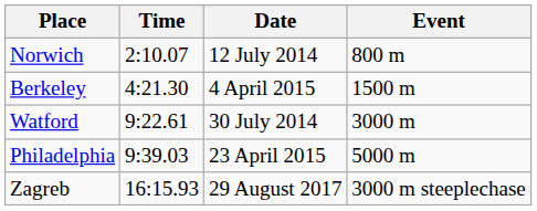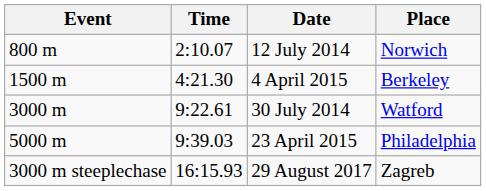 <table class="wikitable">
 <tr>
-<th>Place</th>
+<th>Event</th>
 <th>Time</th>
 <th>Date</th>
-<th>Event</th>
+<th>Place</th>
 </tr>
 <tr>
-<td><a href='#'>Norwich</a></td>
+<td>800 m</td>
 <td>2:10.07</td>
 <td>12 July 2014</td>
-<td>800 m</td>
+<td><a href='#'>Norwich</a></td>
 </tr>
 <tr>
-<td><a href='#'>Berkeley</a></td>
+<td>1500 m</td>
 <td>4:21.30</td>
 <td>4 April 2015</td>
-<td>1500 m</td>
+<td><a href='#'>Berkeley</a></td>
 </tr>
 <tr>
-<td><a href='#'>Watford</a></td>
+<td>3000 m</td>
 <td>9:22.61</td>
 <td>30 July 2014</td>
-<td>3000 m</td>
+<td><a href='#'>Watford</a></td>
 </tr>
 <tr>
-<td><a href='#'>Philadelphia</a></td>
+<td>5000 m</td>
 <td>9:39.03</td>
 <td>23 April 2015</td>
-<td>5000 m</td>
+<td><a href='#'>Philadelphia</a></td>
 </tr>
 <tr>
-<td>Zagreb</td>
+<td>3000 m steeplechase</td>
 <td>16:15.93</td>
 <td>29 August 2017</td>
-<td>3000 m steeplechase</td>
+<td>Zagreb</td>
 </tr>
 </table>
